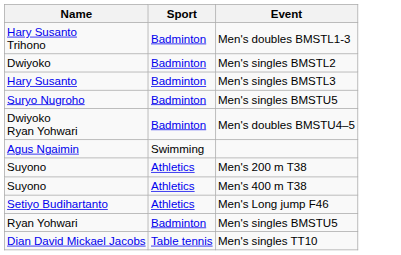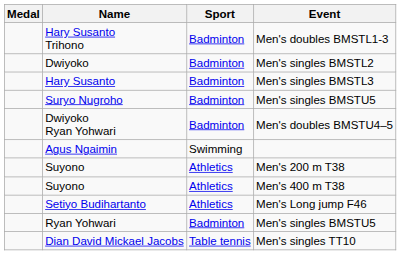 <table class="wikitable sortable"  style="font-size:95%">
 <tr>
+<th>Medal</th>
 <th>Name</th>
 <th>Sport</th>
 <th>Event</th>
 </tr>
 <tr>
+<td></td>
 <td><a href='#'>Hary Susanto</a> <br> Trihono</td>
 <td><a href='#'>Badminton</a></td>
 <td>Men's doubles BMSTL1-3</td>
 </tr>
 <tr>
+<td></td>
 <td>Dwiyoko</td>
 <td><a href='#'>Badminton</a></td>
 <td>Men's singles BMSTL2</td>
 </tr>
 <tr>
+<td></td>
 <td><a href='#'>Hary Susanto</a></td>
 <td><a href='#'>Badminton</a></td>
 <td>Men's singles BMSTL3</td>
 </tr>
 <tr>
+<td></td>
 <td><a href='#'>Suryo Nugroho</a></td>
 <td><a href='#'>Badminton</a></td>
 <td>Men's singles BMSTU5</td>
 </tr>
 <tr>
+<td></td>
 <td>Dwiyoko <br> Ryan Yohwari</td>
 <td><a href='#'>Badminton</a></td>
 <td>Men's doubles BMSTU4–5</td>
 </tr>
 <tr>
+<td></td>
 <td><a href='#'>Agus Ngaimin</a></td>
 <td>Swimming</td>
 <td></td>
 </tr>
 <tr>
+<td></td>
 <td>Suyono</td>
 <td><a href='#'>Athletics</a></td>
 <td>Men's 200 m T38</td>
 </tr>
 <tr>
+<td></td>
 <td>Suyono</td>
 <td><a href='#'>Athletics</a></td>
 <td>Men's 400 m T38</td>
 </tr>
 <tr>
+<td></td>
 <td><a href='#'>Setiyo Budihartanto</a></td>
 <td><a href='#'>Athletics</a></td>
 <td>Men's Long jump F46</td>
 </tr>
 <tr>
+<td></td>
 <td>Ryan Yohwari</td>
 <td><a href='#'>Badminton</a></td>
 <td>Men's singles BMSTU5</td>
 </tr>
 <tr>
+<td></td>
 <td><a href='#'>Dian David Mickael Jacobs</a></td>
 <td><a href='#'>Table tennis</a></td>
 <td>Men's singles TT10</td>
 </tr>
 </table>
